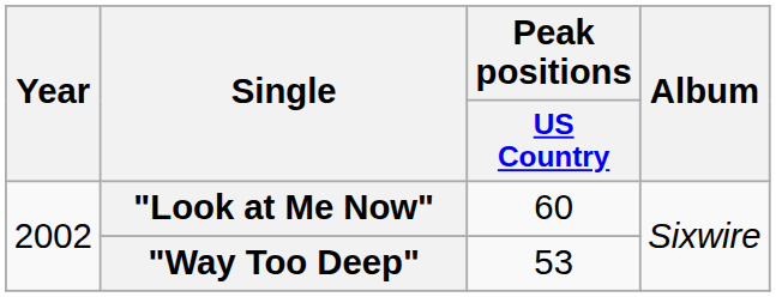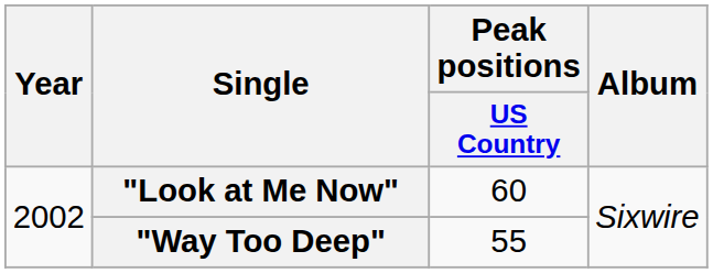 <table class="wikitable plainrowheaders" style="text-align:center;">
 <tr>
 <th rowspan="2">Year</th>
 <th rowspan="2" style="width:10em;">Single</th>
 <th colspan="1">Peak positions</th>
 <th rowspan="2">Album</th>
 </tr>
 <tr style="font-size:smaller;">
 <th width="60"><a href='#'>US Country</a></th>
 </tr>
 <tr>
 <td rowspan="2">2002</td>
 <th scope="row">"Look at Me Now"</th>
 <td>60</td>
 <td align="left" rowspan="2"><em>Sixwire</em></td>
 </tr>
 <tr>
 <th scope="row">"Way Too Deep"</th>
-<td>53</td>
+<td>55</td>
 </tr>
 </table>
